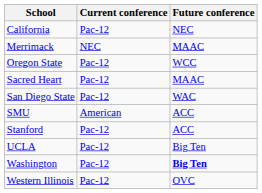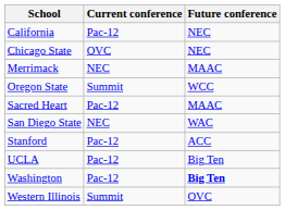 <table class="wikitable sortable">
 <tr>
 <th>School</th>
 <th>Current conference</th>
 <th>Future conference</th>
 </tr>
 <tr>
 <td><a href='#'>California</a></td>
 <td><a href='#'>Pac-12</a></td>
 <td><a href='#'>NEC</a></td>
 </tr>
 <tr>
+<td><a href='#'>Chicago State</a></td>
+<td><a href='#'>OVC</a></td>
+<td><a href='#'>NEC</a></td>
+</tr>
+<tr>
 <td><a href='#'>Merrimack</a></td>
 <td><a href='#'>NEC</a></td>
 <td><a href='#'>MAAC</a></td>
 </tr>
 <tr>
 <td><a href='#'>Oregon State</a></td>
-<td><a href='#'>Pac-12</a></td>
+<td><a href='#'>Summit</a></td>
 <td><a href='#'>WCC</a></td>
 </tr>
 <tr>
 <td><a href='#'>Sacred Heart</a></td>
 <td><a href='#'>Pac-12</a></td>
 <td><a href='#'>MAAC</a></td>
 </tr>
 <tr>
 <td><a href='#'>San Diego State</a></td>
-<td><a href='#'>Pac-12</a></td>
+<td><a href='#'>NEC</a></td>
 <td><a href='#'>WAC</a></td>
-</tr>
-<tr>
-<td><a href='#'>SMU</a></td>
-<td><a href='#'>American</a></td>
-<td><a href='#'>ACC</a></td>
 </tr>
 <tr>
 <td><a href='#'>Stanford</a></td>
 <td><a href='#'>Pac-12</a></td>
 <td><a href='#'>ACC</a></td>
 </tr>
 <tr>
 <td><a href='#'>UCLA</a></td>
 <td><a href='#'>Pac-12</a></td>
 <td><a href='#'>Big Ten</a></td>
 </tr>
 <tr>
 <td><a href='#'>Washington</a></td>
 <td><a href='#'>Pac-12</a></td>
 <td><strong><a href='#'>Big Ten</a></strong></td>
 </tr>
 <tr>
 <td><a href='#'>Western Illinois</a></td>
-<td><a href='#'>Pac-12</a></td>
+<td><a href='#'>Summit</a></td>
 <td><a href='#'>OVC</a></td>
 </tr>
 </table>
